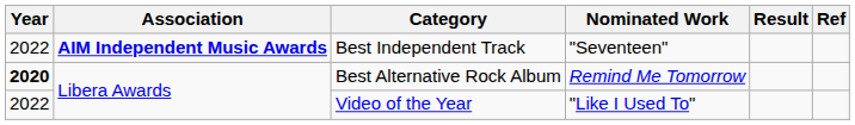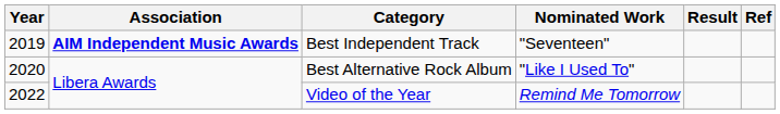 <table class="wikitable">
 <tr>
 <th>Year</th>
 <th>Association</th>
 <th>Category</th>
 <th>Nominated Work</th>
 <th>Result</th>
 <th>Ref</th>
 </tr>
 <tr>
-<td>2022</td>
+<td>2019</td>
 <td><strong><a href='#'>AIM Independent Music Awards</a></strong></td>
 <td>Best Independent Track</td>
 <td>"Seventeen"</td>
 <td></td>
 <td></td>
 </tr>
 <tr>
-<td><strong>2020</strong></td>
+<td>2020</td>
 <td rowspan="2"><a href='#'>Libera Awards</a></td>
 <td>Best Alternative Rock Album</td>
-<td><em><a href='#'>Remind Me Tomorrow</a></em></td>
+<td>"<a href='#'>Like I Used To</a>"</td>
 <td></td>
 <td></td>
 </tr>
 <tr>
 <td>2022</td>
 <td><a href='#'>Video of the Year</a></td>
-<td>"<a href='#'>Like I Used To</a>"</td>
+<td><em><a href='#'>Remind Me Tomorrow</a></em></td>
 <td></td>
 <td></td>
 </tr>
 </table>
